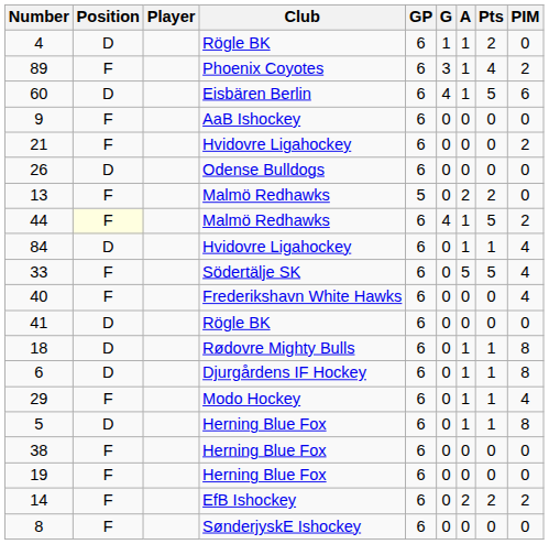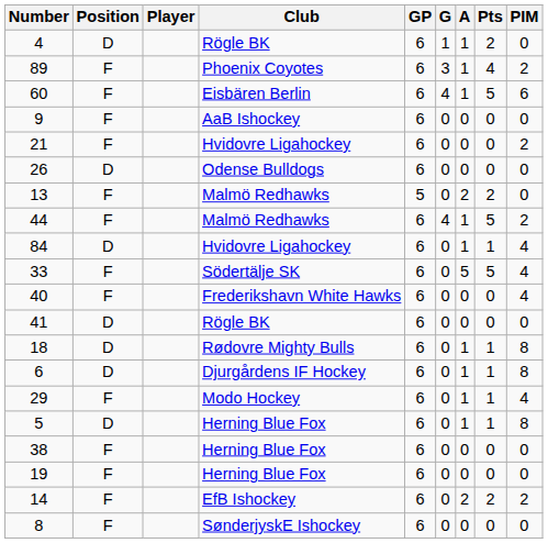 <table class="wikitable sortable" style="text-align: center;">
 <tr>
 <th scope="col">Number</th>
 <th scope="col">Position</th>
 <th scope="col">Player</th>
 <th scope="col">Club</th>
 <th scope="col">GP</th>
 <th scope="col">G</th>
 <th scope="col">A</th>
 <th scope="col">Pts</th>
 <th scope="col">PIM</th>
 </tr>
 <tr>
 <td>4</td>
 <td>D</td>
 <td scope="row" align=left></td>
 <td align=left><a href='#'>Rögle BK</a></td>
 <td>6</td>
 <td>1</td>
 <td>1</td>
 <td>2</td>
 <td>0</td>
 </tr>
 <tr>
 <td>89</td>
 <td>F</td>
 <td scope="row" align=left></td>
 <td align=left><a href='#'>Phoenix Coyotes</a></td>
 <td>6</td>
 <td>3</td>
 <td>1</td>
 <td>4</td>
 <td>2</td>
 </tr>
 <tr>
 <td>60</td>
-<td>D</td>
+<td>F</td>
 <td scope="row" align=left></td>
 <td align=left><a href='#'>Eisbären Berlin</a></td>
 <td>6</td>
 <td>4</td>
 <td>1</td>
 <td>5</td>
 <td>6</td>
 </tr>
 <tr>
 <td>9</td>
 <td>F</td>
 <td scope="row" align=left></td>
 <td align=left><a href='#'>AaB Ishockey</a></td>
 <td>6</td>
 <td>0</td>
 <td>0</td>
 <td>0</td>
 <td>0</td>
 </tr>
 <tr>
 <td>21</td>
 <td>F</td>
 <td scope="row" align=left></td>
 <td align=left><a href='#'>Hvidovre Ligahockey</a></td>
 <td>6</td>
 <td>0</td>
 <td>0</td>
 <td>0</td>
 <td>2</td>
 </tr>
 <tr>
 <td>26</td>
 <td>D</td>
 <td scope="row" align=left></td>
 <td align=left><a href='#'>Odense Bulldogs</a></td>
 <td>6</td>
 <td>0</td>
 <td>0</td>
 <td>0</td>
 <td>0</td>
 </tr>
 <tr>
 <td>13</td>
 <td>F</td>
 <td scope="row" align=left></td>
 <td align=left><a href='#'>Malmö Redhawks</a></td>
 <td>5</td>
 <td>0</td>
 <td>2</td>
 <td>2</td>
 <td>0</td>
 </tr>
 <tr>
 <td>44</td>
-<td style="background: lightyellow;">F</td>
+<td>F</td>
 <td scope="row" align=left></td>
 <td align=left><a href='#'>Malmö Redhawks</a></td>
 <td>6</td>
 <td>4</td>
 <td>1</td>
 <td>5</td>
 <td>2</td>
 </tr>
 <tr>
 <td>84</td>
 <td>D</td>
 <td scope="row" align=left></td>
 <td align=left><a href='#'>Hvidovre Ligahockey</a></td>
 <td>6</td>
 <td>0</td>
 <td>1</td>
 <td>1</td>
 <td>4</td>
 </tr>
 <tr>
 <td>33</td>
 <td>F</td>
 <td scope="row" align=left></td>
 <td align=left><a href='#'>Södertälje SK</a></td>
 <td>6</td>
 <td>0</td>
 <td>5</td>
 <td>5</td>
 <td>4</td>
 </tr>
 <tr>
 <td>40</td>
 <td>F</td>
 <td scope="row" align=left></td>
 <td align=left><a href='#'>Frederikshavn White Hawks</a></td>
 <td>6</td>
 <td>0</td>
 <td>0</td>
 <td>0</td>
 <td>4</td>
 </tr>
 <tr>
 <td>41</td>
 <td>D</td>
 <td scope="row" align=left></td>
 <td align=left><a href='#'>Rögle BK</a></td>
 <td>6</td>
 <td>0</td>
 <td>0</td>
 <td>0</td>
 <td>0</td>
 </tr>
 <tr>
 <td>18</td>
 <td>D</td>
 <td scope="row" align=left></td>
 <td align=left><a href='#'>Rødovre Mighty Bulls</a></td>
 <td>6</td>
 <td>0</td>
 <td>1</td>
 <td>1</td>
 <td>8</td>
 </tr>
 <tr>
 <td>6</td>
 <td>D</td>
 <td scope="row" align=left></td>
 <td align=left><a href='#'>Djurgårdens IF Hockey</a></td>
 <td>6</td>
 <td>0</td>
 <td>1</td>
 <td>1</td>
 <td>8</td>
 </tr>
 <tr>
 <td>29</td>
 <td>F</td>
 <td scope="row" align=left></td>
 <td align=left><a href='#'>Modo Hockey</a></td>
 <td>6</td>
 <td>0</td>
 <td>1</td>
 <td>1</td>
 <td>4</td>
 </tr>
 <tr>
 <td>5</td>
 <td>D</td>
 <td scope="row" align=left></td>
 <td align=left><a href='#'>Herning Blue Fox</a></td>
 <td>6</td>
 <td>0</td>
 <td>1</td>
 <td>1</td>
 <td>8</td>
 </tr>
 <tr>
 <td>38</td>
 <td>F</td>
 <td scope="row" align=left></td>
 <td align=left><a href='#'>Herning Blue Fox</a></td>
 <td>6</td>
 <td>0</td>
 <td>0</td>
 <td>0</td>
 <td>0</td>
 </tr>
 <tr>
 <td>19</td>
 <td>F</td>
 <td scope="row" align=left></td>
 <td align=left><a href='#'>Herning Blue Fox</a></td>
 <td>6</td>
 <td>0</td>
 <td>0</td>
 <td>0</td>
 <td>0</td>
 </tr>
 <tr>
 <td>14</td>
 <td>F</td>
 <td scope="row" align=left></td>
 <td align=left><a href='#'>EfB Ishockey</a></td>
 <td>6</td>
 <td>0</td>
 <td>2</td>
 <td>2</td>
 <td>2</td>
 </tr>
 <tr>
 <td>8</td>
 <td>F</td>
 <td scope="row" align=left></td>
 <td align=left><a href='#'>SønderjyskE Ishockey</a></td>
 <td>6</td>
 <td>0</td>
 <td>0</td>
 <td>0</td>
 <td>0</td>
 </tr>
 </table>
